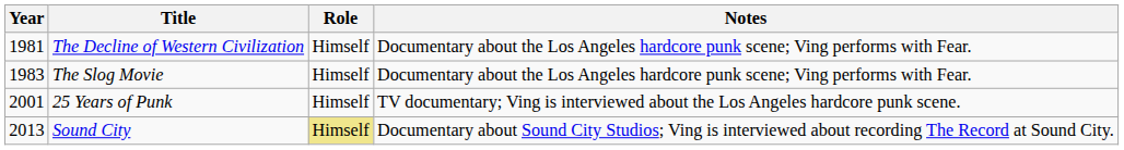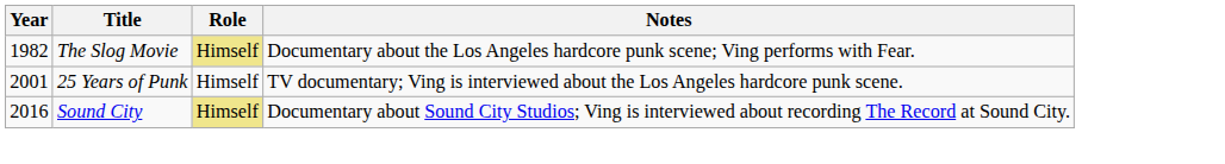 <table class="wikitable sortable">
 <tr>
 <th>Year</th>
 <th>Title</th>
 <th>Role</th>
 <th class="unsortable">Notes</th>
 </tr>
 <tr>
-<td>1981</td>
-<td><em><a href='#'>The Decline of Western Civilization</a></em></td>
-<td>Himself</td>
-<td>Documentary about the Los Angeles <a href='#'>hardcore punk</a> scene; Ving performs with Fear.</td>
-</tr>
-<tr>
-<td>1983</td>
+<td>1982</td>
 <td><em>The Slog Movie</em></td>
-<td>Himself</td>
+<td style="background: khaki;">Himself</td>
 <td>Documentary about the Los Angeles hardcore punk scene; Ving performs with Fear.</td>
 </tr>
 <tr>
 <td>2001</td>
 <td><em>25 Years of Punk</em></td>
 <td>Himself</td>
 <td>TV documentary; Ving is interviewed about the Los Angeles hardcore punk scene.</td>
 </tr>
 <tr>
-<td>2013</td>
+<td>2016</td>
 <td><em><a href='#'>Sound City</a></em></td>
 <td style="background: khaki;">Himself</td>
 <td>Documentary about <a href='#'>Sound City Studios</a>; Ving is interviewed about recording <a href='#'>The Record</a> at Sound City.</td>
 </tr>
 </table>
